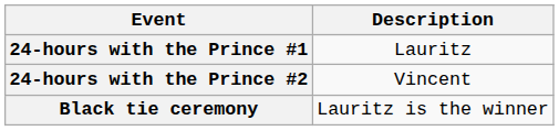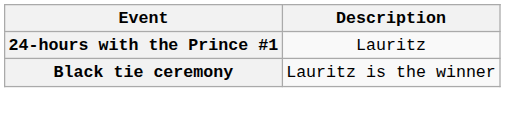 <table class="wikitable sortable" style="text-align:center;">
 <tr>
 <th>Event</th>
 <th>Description</th>
 </tr>
 <tr>
 <th>24-hours with the Prince #1</th>
 <td>Lauritz</td>
 </tr>
 <tr>
-<th>24-hours with the Prince #2</th>
-<td>Vincent</td>
-</tr>
-<tr>
 <th>Black tie ceremony</th>
 <td>Lauritz is the winner</td>
 </tr>
 </table>
